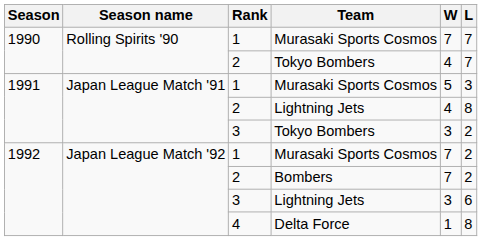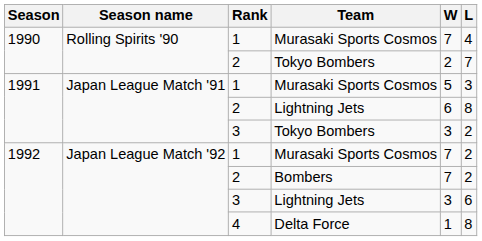 <table class="wikitable">
 <tr>
 <th>Season</th>
 <th>Season name</th>
 <th>Rank</th>
 <th>Team</th>
 <th>W</th>
 <th>L</th>
 </tr>
 <tr>
 <td rowspan="2" valign="top">1990</td>
 <td rowspan="2" valign="top">Rolling Spirits '90</td>
 <td>1</td>
 <td>Murasaki Sports Cosmos</td>
 <td>7</td>
-<td>7</td>
+<td>4</td>
 </tr>
 <tr>
 <td>2</td>
 <td>Tokyo Bombers</td>
-<td>4</td>
+<td>2</td>
 <td>7</td>
 </tr>
 <tr>
 <td rowspan="3" valign="top">1991</td>
 <td rowspan="3" valign="top">Japan League Match '91</td>
 <td>1</td>
 <td>Murasaki Sports Cosmos</td>
 <td>5</td>
 <td>3</td>
 </tr>
 <tr>
 <td>2</td>
 <td>Lightning Jets</td>
-<td>4</td>
+<td>6</td>
 <td>8</td>
 </tr>
 <tr>
 <td>3</td>
 <td>Tokyo Bombers</td>
 <td>3</td>
 <td>2</td>
 </tr>
 <tr>
 <td rowspan="4" valign="top">1992</td>
 <td rowspan="4" valign="top">Japan League Match '92</td>
 <td>1</td>
 <td>Murasaki Sports Cosmos</td>
 <td>7</td>
 <td>2</td>
 </tr>
 <tr>
 <td>2</td>
 <td>Bombers</td>
 <td>7</td>
 <td>2</td>
 </tr>
 <tr>
 <td>3</td>
 <td>Lightning Jets</td>
 <td>3</td>
 <td>6</td>
 </tr>
 <tr>
 <td>4</td>
 <td>Delta Force</td>
 <td>1</td>
 <td>8</td>
 </tr>
 </table>
